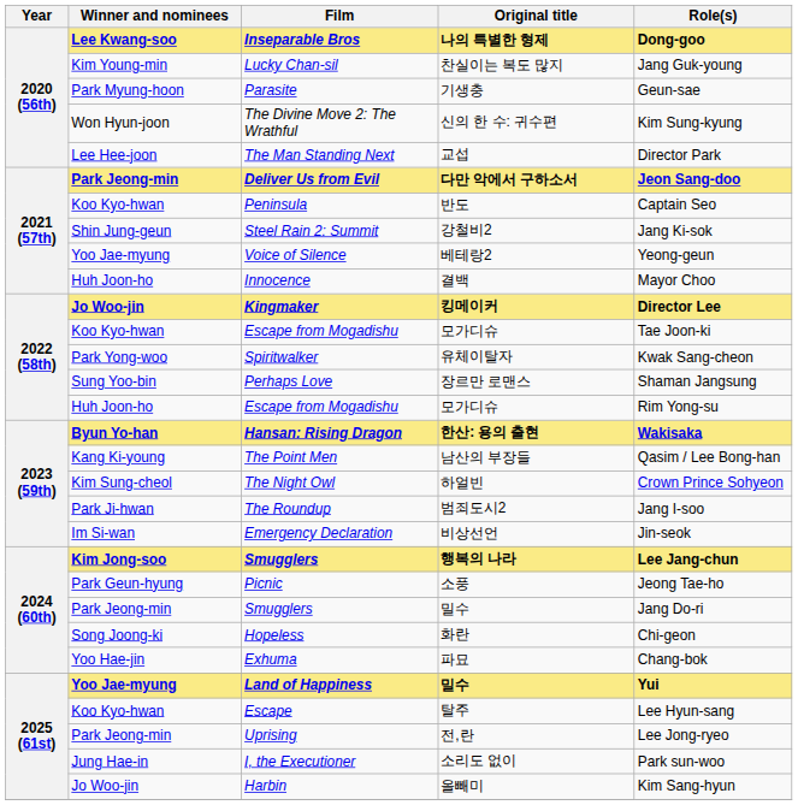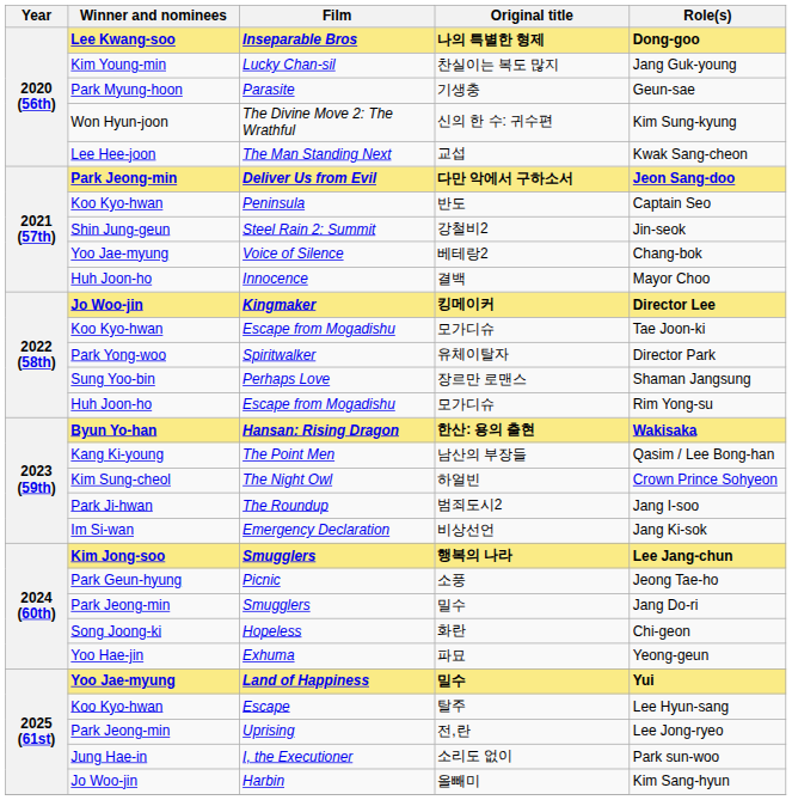 <table class="wikitable" style="width:100%;" cellpadding="6">
 <tr>
 <th style="width:8%;">Year</th>
 <th style="width:22%;">Winner and nominees</th>
 <th style="width:25%;">Film</th>
 <th style="width:25%;">Original title</th>
 <th style="width:20%;">Role(s)</th>
 </tr>
 <tr>
 <th rowspan="5">2020<br>(<a href='#'>56th</a>)</th>
 <td style="background:#FAEB86;"><strong><a href='#'>Lee Kwang-soo</a> </strong></td>
 <td style="background:#FAEB86;"><strong><em><a href='#'>Inseparable Bros</a></em></strong></td>
 <td style="background:#FAEB86;"><strong>나의 특별한 형제</strong></td>
 <td style="background:#FAEB86;"><strong>Dong-goo</strong></td>
 </tr>
 <tr>
 <td><a href='#'>Kim Young-min</a></td>
 <td><em><a href='#'>Lucky Chan-sil</a></em></td>
 <td>찬실이는 복도 많지</td>
 <td>Jang Guk-young</td>
 </tr>
 <tr>
 <td><a href='#'>Park Myung-hoon</a></td>
 <td><em><a href='#'>Parasite</a></em></td>
 <td>기생충</td>
 <td>Geun-sae</td>
 </tr>
 <tr>
 <td>Won Hyun-joon</td>
 <td><em>The Divine Move 2: The Wrathful</em></td>
 <td>신의 한 수: 귀수편</td>
 <td>Kim Sung-kyung</td>
 </tr>
 <tr>
 <td><a href='#'>Lee Hee-joon</a></td>
 <td><em><a href='#'>The Man Standing Next</a></em></td>
 <td>교섭</td>
-<td>Director Park</td>
+<td>Kwak Sang-cheon</td>
 </tr>
 <tr>
 <th rowspan="5">2021<br>(<a href='#'>57th</a>)</th>
 <td style="background:#FAEB86;"><strong><a href='#'>Park Jeong-min</a> </strong></td>
 <td style="background:#FAEB86;"><strong><em><a href='#'>Deliver Us from Evil</a></em></strong></td>
 <td style="background:#FAEB86;"><strong>다만 악에서 구하소서</strong></td>
 <td style="background:#FAEB86;"><strong><a href='#'>Jeon Sang-doo</a></strong></td>
 </tr>
 <tr>
 <td><a href='#'>Koo Kyo-hwan</a></td>
 <td><em><a href='#'>Peninsula</a></em></td>
 <td>반도</td>
 <td>Captain Seo</td>
 </tr>
 <tr>
 <td><a href='#'>Shin Jung-geun</a></td>
 <td><em><a href='#'>Steel Rain 2: Summit</a></em></td>
 <td>강철비2</td>
-<td>Jang Ki-sok</td>
+<td>Jin-seok</td>
 </tr>
 <tr>
 <td><a href='#'>Yoo Jae-myung</a></td>
 <td><em><a href='#'>Voice of Silence</a></em></td>
 <td>베테랑2</td>
-<td>Yeong-geun</td>
+<td>Chang-bok</td>
 </tr>
 <tr>
 <td><a href='#'>Huh Joon-ho</a></td>
 <td><em><a href='#'>Innocence</a></em></td>
 <td>결백</td>
 <td>Mayor Choo</td>
 </tr>
 <tr>
 <th rowspan="5">2022<br>(<a href='#'>58th</a>)</th>
 <td style="background:#FAEB86;"><strong><a href='#'>Jo Woo-jin</a> </strong></td>
 <td style="background:#FAEB86;"><strong><em><a href='#'>Kingmaker</a></em></strong></td>
 <td style="background:#FAEB86;"><strong>킹메이커</strong></td>
 <td style="background:#FAEB86;"><strong>Director Lee</strong></td>
 </tr>
 <tr>
 <td><a href='#'>Koo Kyo-hwan</a></td>
 <td><em><a href='#'>Escape from Mogadishu</a></em></td>
 <td>모가디슈</td>
 <td>Tae Joon-ki</td>
 </tr>
 <tr>
 <td><a href='#'>Park Yong-woo</a></td>
 <td><em><a href='#'>Spiritwalker</a></em></td>
 <td>유체이탈자</td>
-<td>Kwak Sang-cheon</td>
+<td>Director Park</td>
 </tr>
 <tr>
 <td><a href='#'>Sung Yoo-bin</a></td>
 <td><em><a href='#'>Perhaps Love</a></em></td>
 <td>장르만 로맨스</td>
 <td>Shaman Jangsung</td>
 </tr>
 <tr>
 <td><a href='#'>Huh Joon-ho</a></td>
 <td><em><a href='#'>Escape from Mogadishu</a></em></td>
 <td>모가디슈</td>
 <td>Rim Yong-su</td>
 </tr>
 <tr>
 <th rowspan="5">2023<br>(<a href='#'>59th</a>)</th>
 <td style="background:#FAEB86;"><strong><a href='#'>Byun Yo-han</a></strong></td>
 <td style="background:#FAEB86;"><strong><em><a href='#'>Hansan: Rising Dragon</a></em></strong></td>
 <td style="background:#FAEB86;"><strong>한산: 용의 출현</strong></td>
 <td style="background:#FAEB86;"><a href='#'><strong>Wakisaka</strong></a></td>
 </tr>
 <tr>
 <td><a href='#'>Kang Ki-young</a></td>
 <td><em><a href='#'>The Point Men</a></em></td>
 <td>남산의 부장들</td>
 <td>Qasim / Lee Bong-han</td>
 </tr>
 <tr>
 <td><a href='#'>Kim Sung-cheol</a></td>
 <td><a href='#'><em>The Night Owl</em></a></td>
 <td>하얼빈</td>
 <td><a href='#'>Crown Prince Sohyeon</a></td>
 </tr>
 <tr>
 <td><a href='#'>Park Ji-hwan</a></td>
 <td><em><a href='#'>The Roundup</a></em></td>
 <td>범죄도시2</td>
 <td>Jang I-soo</td>
 </tr>
 <tr>
 <td><a href='#'>Im Si-wan</a></td>
 <td><a href='#'><em>Emergency Declaration</em></a></td>
 <td>비상선언</td>
-<td>Jin-seok</td>
+<td>Jang Ki-sok</td>
 </tr>
 <tr>
 <th rowspan="5">2024<br>(<a href='#'>60th</a>)</th>
 <td style="background:#FAEB86;"><strong><a href='#'>Kim Jong-soo</a></strong></td>
 <td style="background:#FAEB86;"><strong><em><a href='#'>Smugglers</a></em></strong></td>
 <td style="background:#FAEB86;"><strong>행복의 나라</strong></td>
 <td style="background:#FAEB86;"><strong>Lee Jang-сhun</strong></td>
 </tr>
 <tr>
 <td><a href='#'>Park Geun-hyung</a></td>
 <td><em><a href='#'>Picnic</a></em></td>
 <td>소풍</td>
 <td>Jeong Tae-ho</td>
 </tr>
 <tr>
 <td><a href='#'>Park Jeong-min</a></td>
 <td><em><a href='#'>Smugglers</a></em></td>
 <td>밀수</td>
 <td>Jang Do-ri</td>
 </tr>
 <tr>
 <td><a href='#'>Song Joong-ki</a></td>
 <td><em><a href='#'>Hopeless</a></em></td>
 <td>화란</td>
 <td>Chi-geon</td>
 </tr>
 <tr>
 <td><a href='#'>Yoo Hae-jin</a></td>
 <td><em><a href='#'>Exhuma</a></em></td>
 <td>파묘</td>
-<td>Chang-bok</td>
+<td>Yeong-geun</td>
 </tr>
 <tr>
 <th rowspan="5">2025<br>(<a href='#'>61st</a>)</th>
 <td style="background:#FAEB86;"><strong><a href='#'>Yoo Jae-myung</a></strong></td>
 <td style="background:#FAEB86;"><strong><em><a href='#'>Land of Happiness</a></em></strong></td>
 <td style="background:#FAEB86;"><strong>밀수</strong></td>
 <td style="background:#FAEB86;"><strong>Yui</strong></td>
 </tr>
 <tr>
 <td><a href='#'>Koo Kyo-hwan</a></td>
 <td><em><a href='#'>Escape</a></em></td>
 <td>탈주</td>
 <td>Lee Hyun-sang</td>
 </tr>
 <tr>
 <td><a href='#'>Park Jeong-min</a></td>
 <td><em><a href='#'>Uprising</a></em></td>
 <td>전,란</td>
 <td>Lee Jong-ryeo</td>
 </tr>
 <tr>
 <td><a href='#'>Jung Hae-in</a></td>
 <td><em><a href='#'>I, the Executioner</a></em></td>
 <td>소리도 없이</td>
 <td>Park sun-woo</td>
 </tr>
 <tr>
 <td><a href='#'>Jo Woo-jin</a></td>
 <td><em><a href='#'>Harbin</a></em></td>
 <td>올빼미</td>
 <td>Kim Sang-hyun</td>
 </tr>
 <tr>
 </tr>
 </table>
